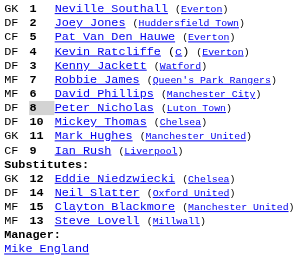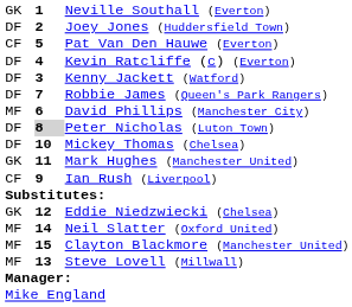 <table style="font-size:90%; margin:0.2em auto;" cellspacing="0" cellpadding="0">
 <tr>
 <th width="25"></th>
 <th width="25"></th>
 </tr>
 <tr>
 <td>GK</td>
 <td><strong>1</strong></td>
 <td><a href='#'>Neville Southall</a> <small>(<a href='#'>Everton</a>)</small></td>
 </tr>
 <tr>
 <td>DF</td>
 <td><strong>2</strong></td>
 <td><a href='#'>Joey Jones</a> <small>(<a href='#'>Huddersfield Town</a>)</small></td>
 <td></td>
 <td></td>
 </tr>
 <tr>
 <td>CF</td>
 <td><strong>5</strong></td>
 <td><a href='#'>Pat Van Den Hauwe</a> <small>(<a href='#'>Everton</a>)</small></td>
 </tr>
 <tr>
 <td>DF</td>
 <td><strong>4</strong></td>
 <td><a href='#'>Kevin Ratcliffe</a> (<a href='#'>c</a>) <small>(<a href='#'>Everton</a>)</small></td>
 </tr>
 <tr>
 <td>DF</td>
 <td><strong>3</strong></td>
 <td><a href='#'>Kenny Jackett</a> <small>(<a href='#'>Watford</a>)</small></td>
 </tr>
 <tr>
-<td>MF</td>
+<td>DF</td>
 <td><strong>7</strong></td>
 <td><a href='#'>Robbie James</a> <small>(<a href='#'>Queen's Park Rangers</a>)</small></td>
 <td></td>
 <td></td>
 </tr>
 <tr>
 <td>MF</td>
 <td><strong>6</strong></td>
 <td><a href='#'>David Phillips</a> <small>(<a href='#'>Manchester City</a>)</small></td>
 </tr>
 <tr>
 <td>DF</td>
 <td style="background: lightgrey;"><strong>8</strong></td>
 <td><a href='#'>Peter Nicholas</a> <small>(<a href='#'>Luton Town</a>)</small></td>
 <td></td>
 <td></td>
 </tr>
 <tr>
 <td>DF</td>
 <td><strong>10</strong></td>
 <td><a href='#'>Mickey Thomas</a> <small>(<a href='#'>Chelsea</a>)</small></td>
 <td></td>
 <td></td>
 </tr>
 <tr>
 <td>GK</td>
 <td><strong>11</strong></td>
 <td><a href='#'>Mark Hughes</a> <small>(<a href='#'>Manchester United</a>)</small></td>
 </tr>
 <tr>
 <td>CF</td>
 <td><strong>9</strong></td>
 <td><a href='#'>Ian Rush</a> <small>(<a href='#'>Liverpool</a>)</small></td>
 <td></td>
 </tr>
 <tr>
 <td colspan=3><strong>Substitutes:</strong></td>
 </tr>
 <tr>
 <td>GK</td>
 <td><strong>12</strong></td>
 <td><a href='#'>Eddie Niedzwiecki</a> <small>(<a href='#'>Chelsea</a>)</small></td>
 </tr>
 <tr>
-<td>DF</td>
+<td>MF</td>
 <td><strong>14</strong></td>
 <td><a href='#'>Neil Slatter</a> <small>(<a href='#'>Oxford United</a>)</small></td>
 </tr>
 <tr>
 <td>MF</td>
 <td><strong>15</strong></td>
 <td><a href='#'>Clayton Blackmore</a> <small>(<a href='#'>Manchester United</a>)</small></td>
 <td></td>
 <td></td>
 </tr>
 <tr>
 <td>MF</td>
 <td><strong>13</strong></td>
 <td><a href='#'>Steve Lovell</a> <small>(<a href='#'>Millwall</a>)</small></td>
 <td></td>
 <td></td>
 </tr>
 <tr>
 <td colspan=3><strong>Manager:</strong></td>
 </tr>
 <tr>
 <td colspan=4> <a href='#'>Mike England</a></td>
 </tr>
 </table>
